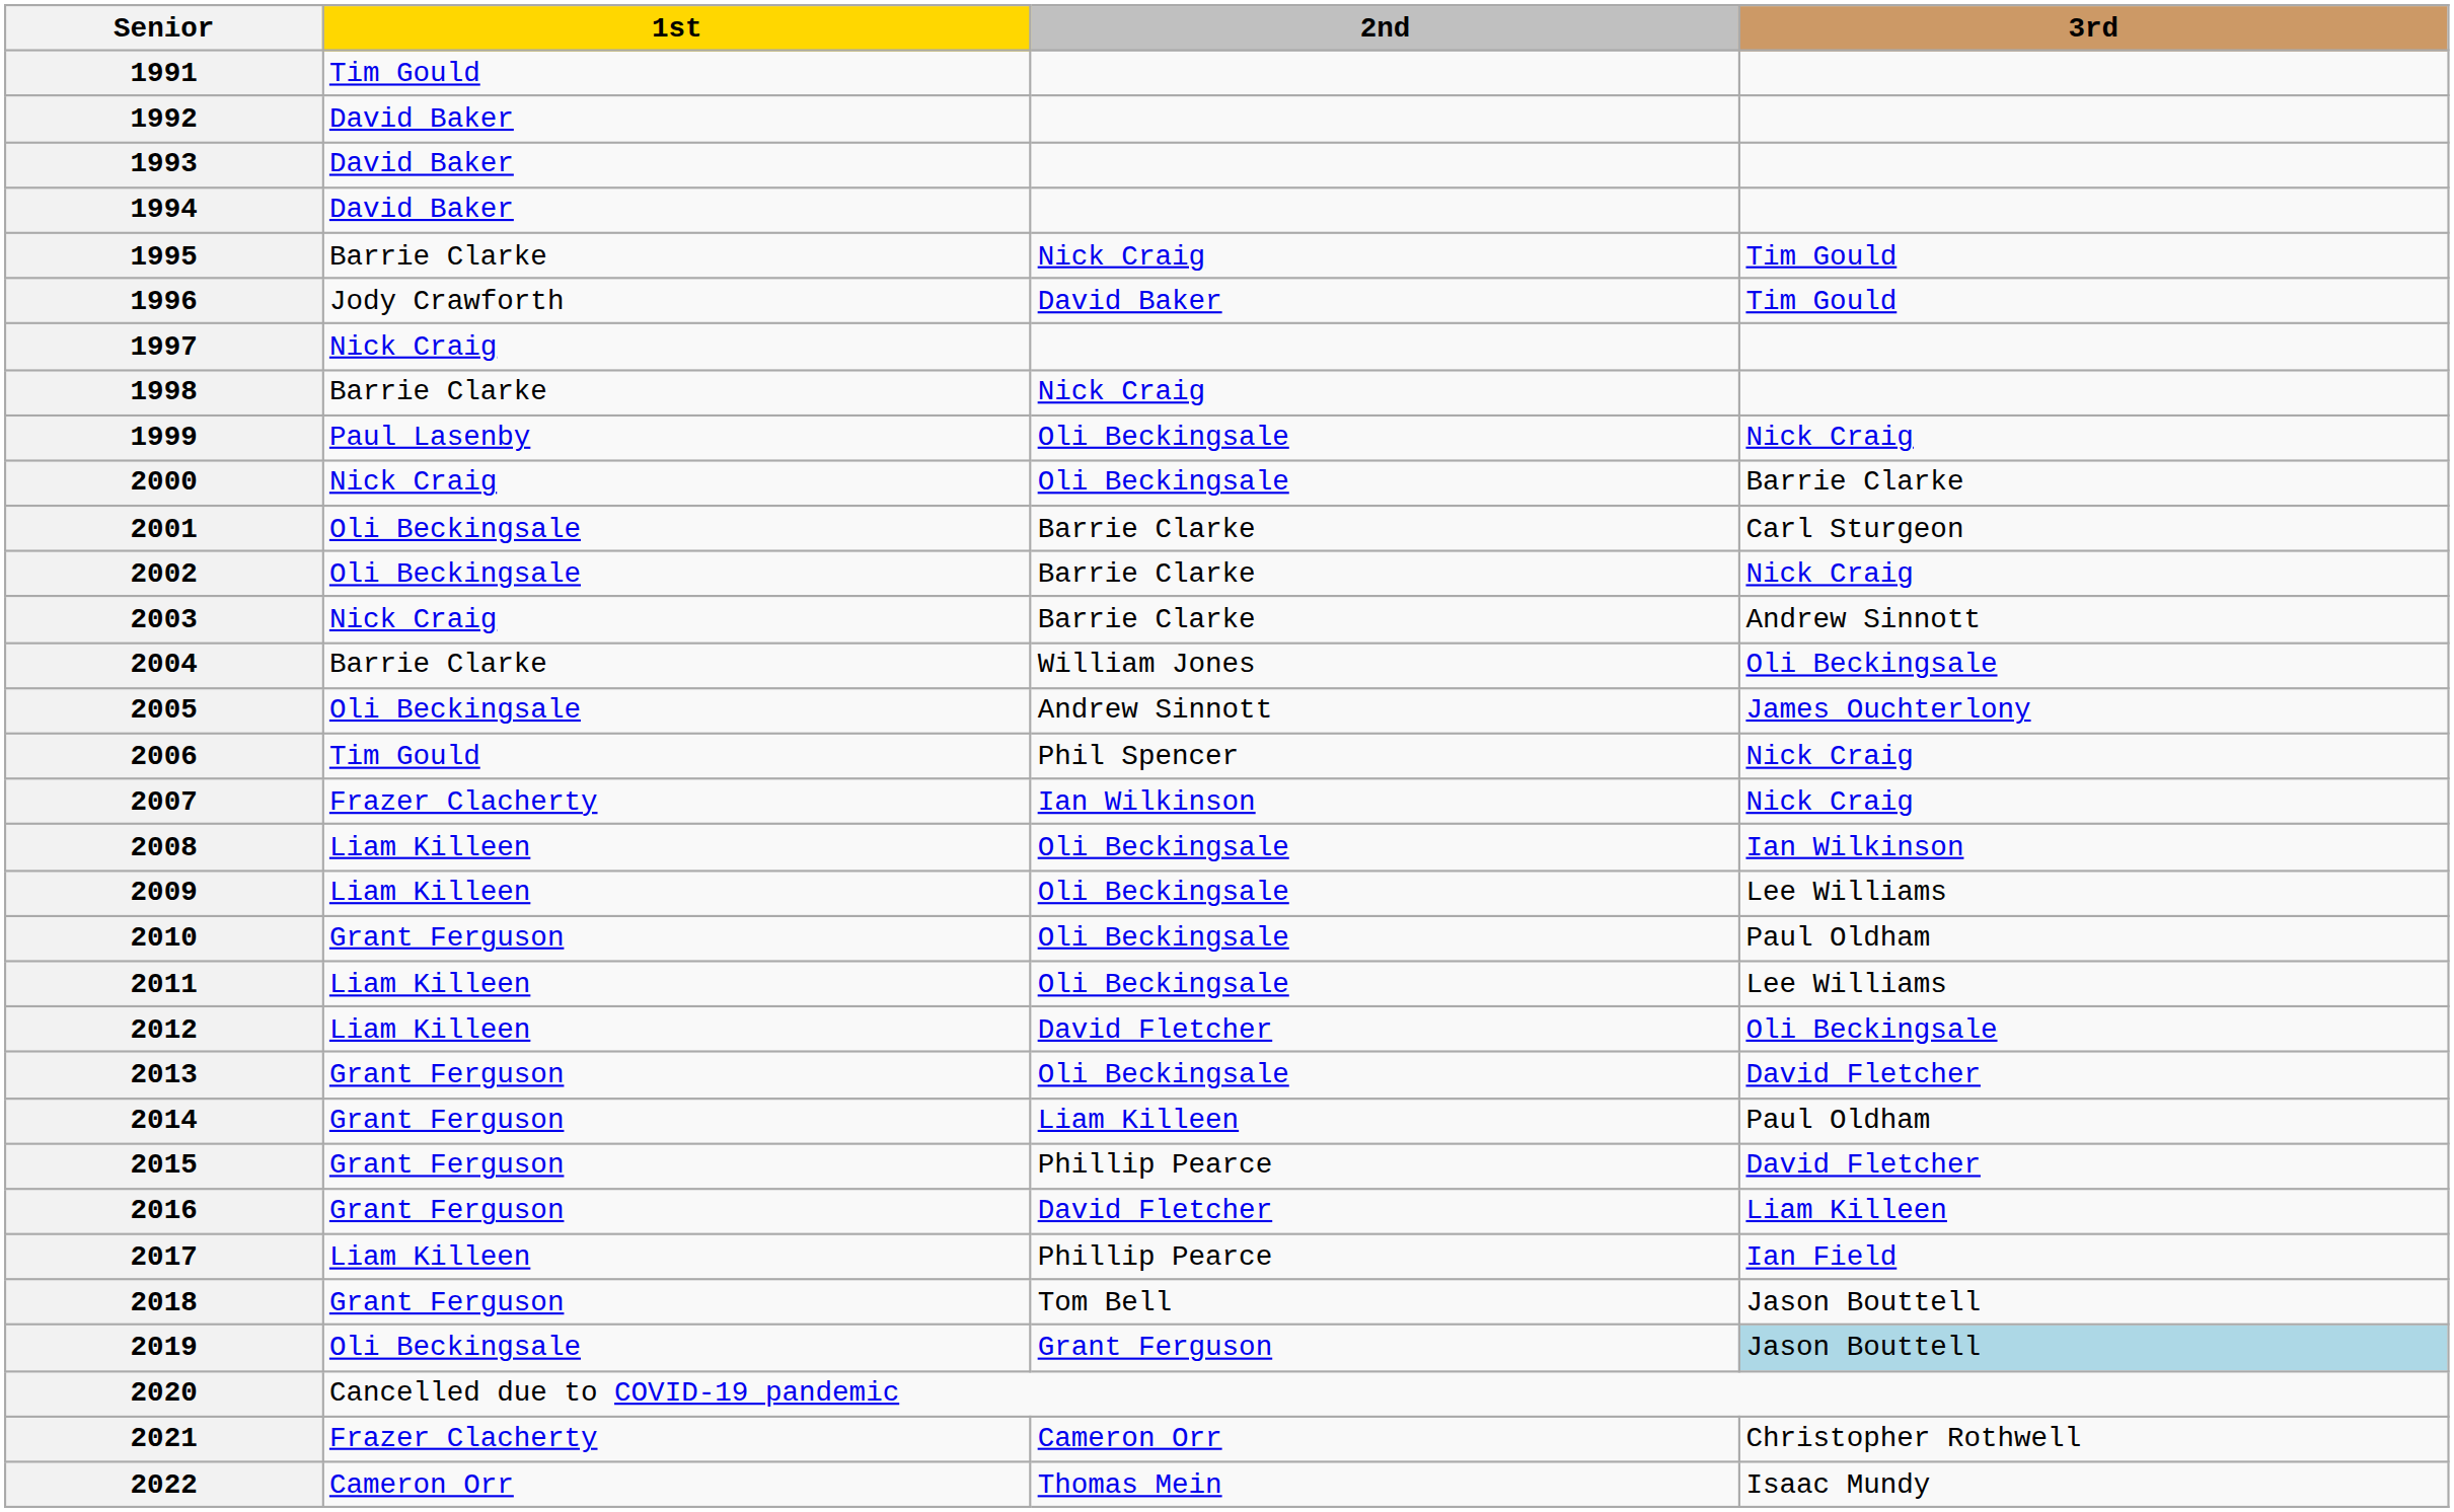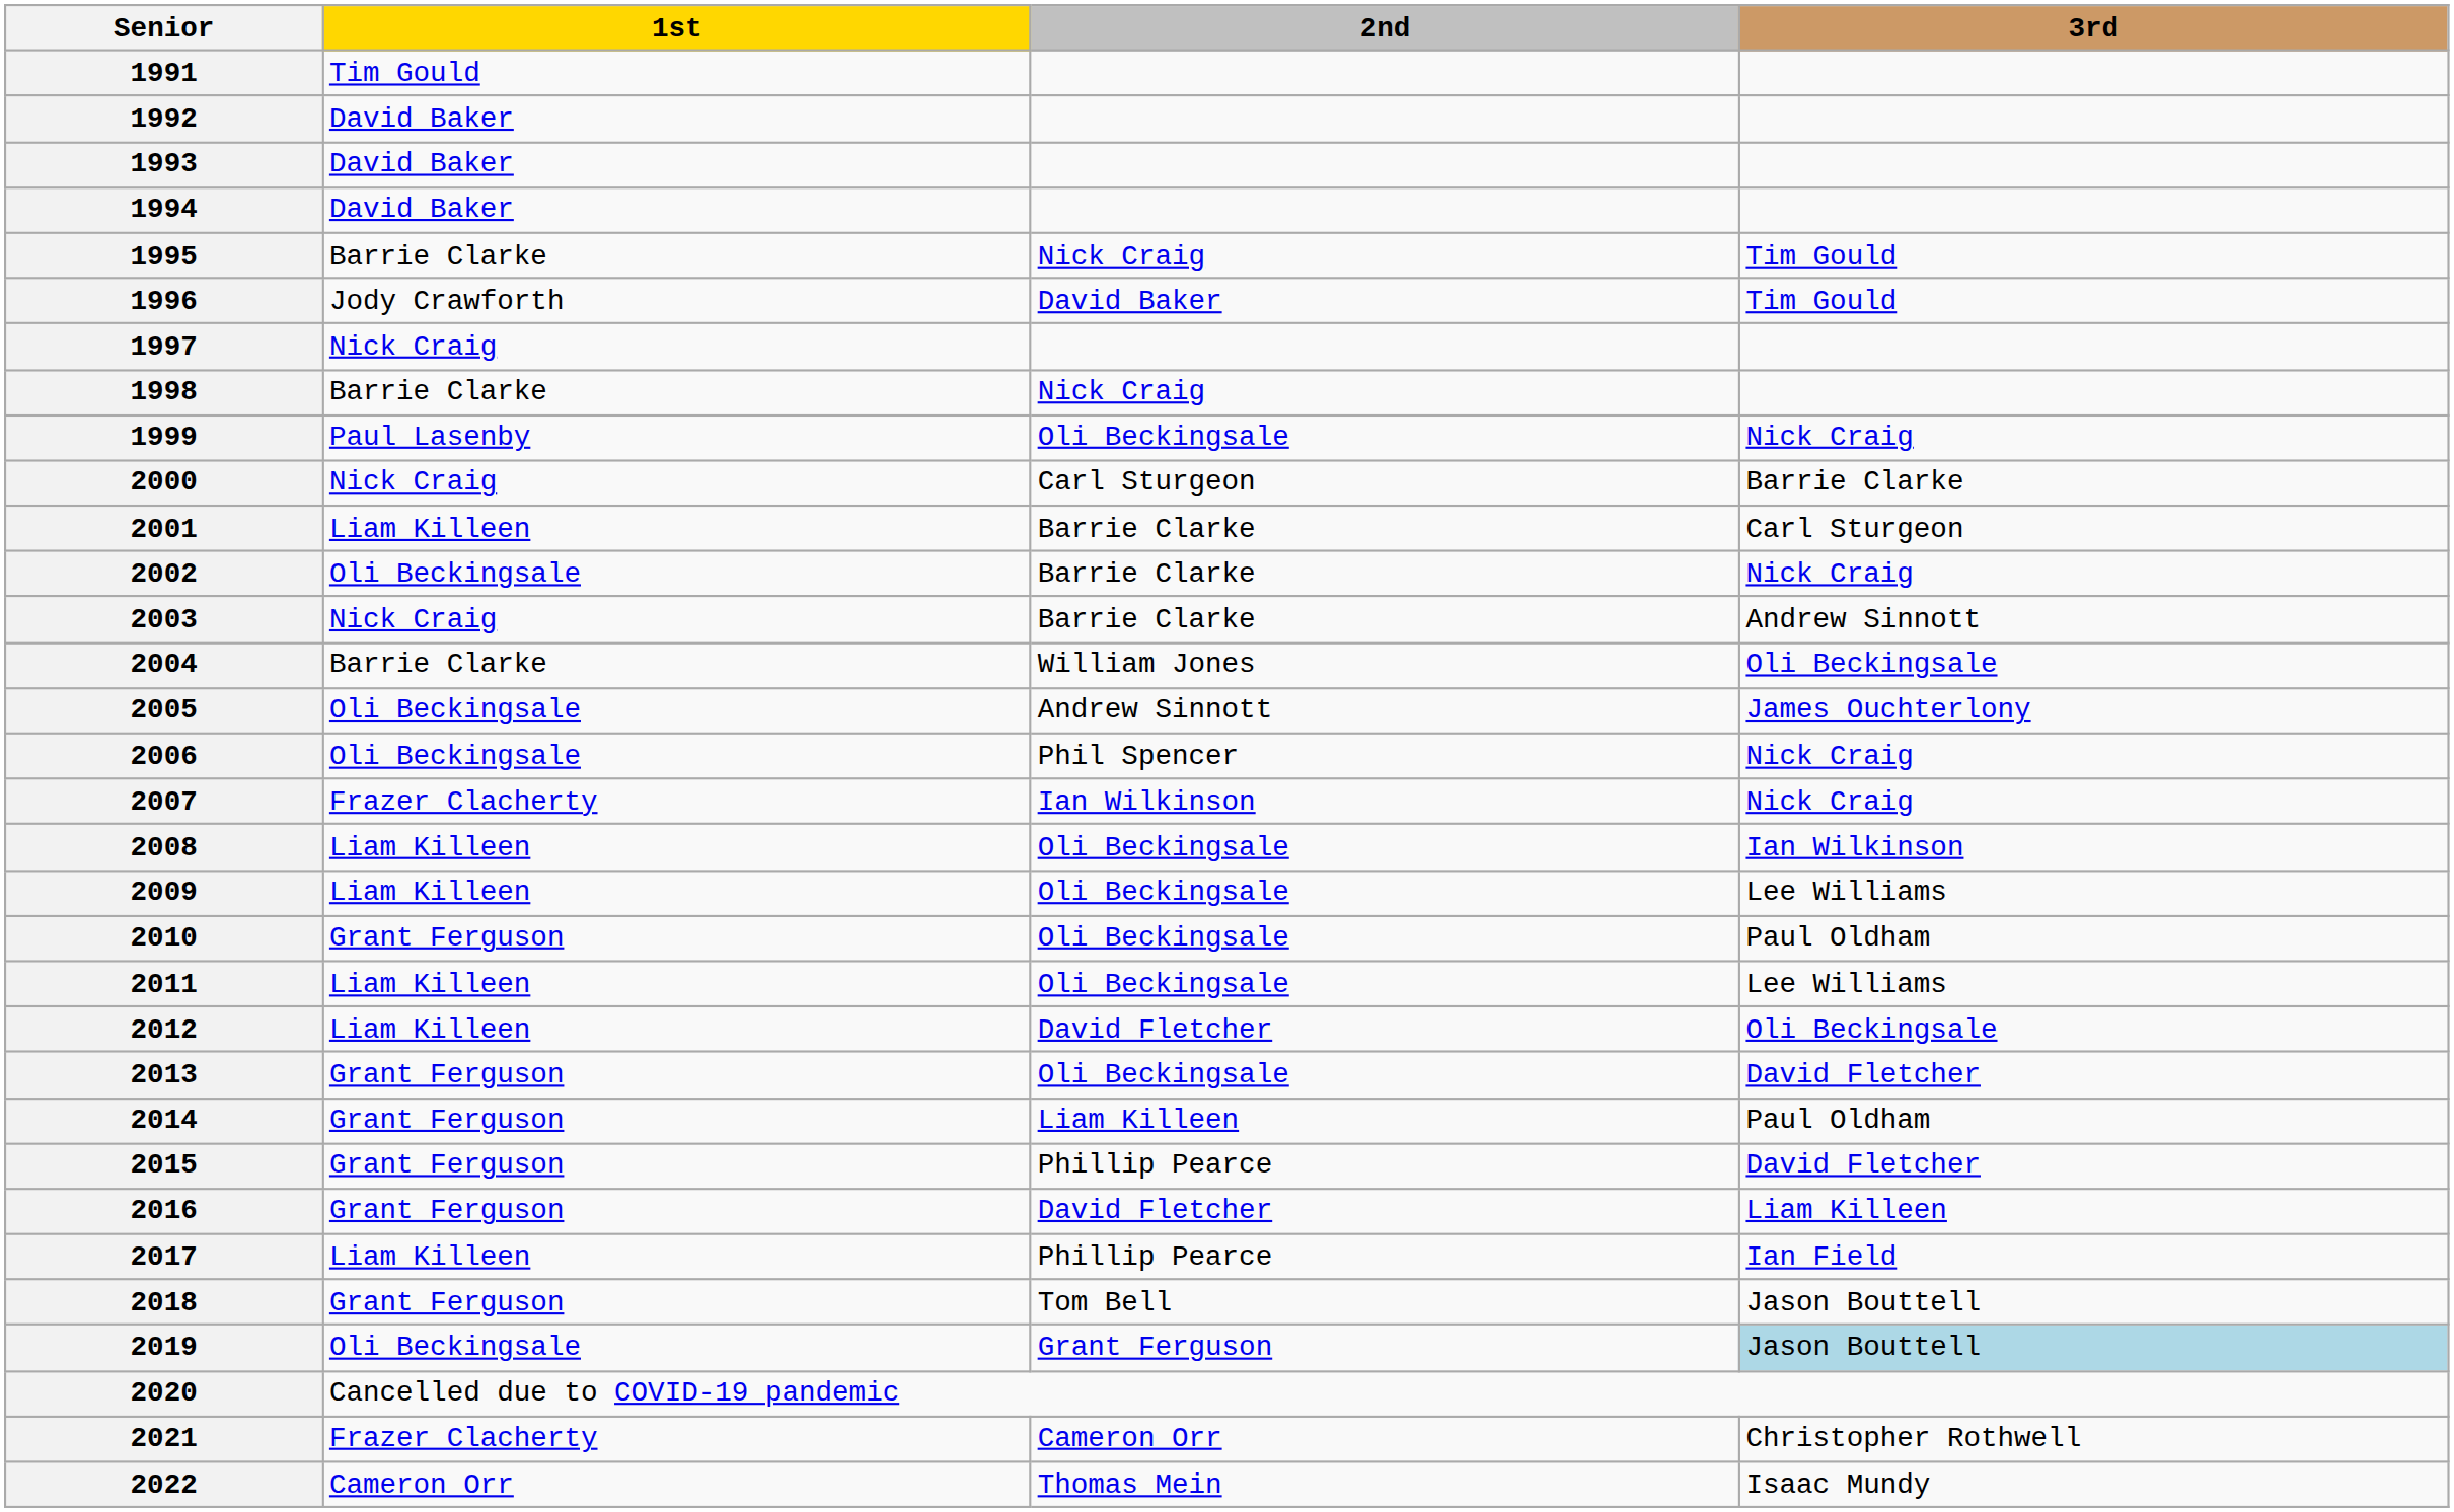 <table class="wikitable" style="width:90%;">
 <tr>
 <th>Senior</th>
 <th style="width:29%; background:gold;">1st</th>
 <th style="width:29%; background:silver;">2nd</th>
 <th style="width:29%; background:#c96;">3rd</th>
 </tr>
 <tr>
 <th>1991</th>
 <td><a href='#'>Tim Gould</a></td>
 <td></td>
 <td></td>
 </tr>
 <tr>
 <th>1992</th>
 <td><a href='#'>David Baker</a></td>
 <td></td>
 <td></td>
 </tr>
 <tr>
 <th>1993</th>
 <td><a href='#'>David Baker</a></td>
 <td></td>
 <td></td>
 </tr>
 <tr>
 <th>1994</th>
 <td><a href='#'>David Baker</a></td>
 <td></td>
 <td></td>
 </tr>
 <tr>
 <th>1995</th>
 <td>Barrie Clarke</td>
 <td><a href='#'>Nick Craig</a></td>
 <td><a href='#'>Tim Gould</a></td>
 </tr>
 <tr>
 <th>1996</th>
 <td>Jody Crawforth</td>
 <td><a href='#'>David Baker</a></td>
 <td><a href='#'>Tim Gould</a></td>
 </tr>
 <tr>
 <th>1997</th>
 <td><a href='#'>Nick Craig</a></td>
 <td></td>
 <td></td>
 </tr>
 <tr>
 <th>1998</th>
 <td>Barrie Clarke</td>
 <td><a href='#'>Nick Craig</a></td>
 <td></td>
 </tr>
 <tr>
 <th>1999</th>
 <td><a href='#'>Paul Lasenby</a></td>
 <td><a href='#'>Oli Beckingsale</a></td>
 <td><a href='#'>Nick Craig</a></td>
 </tr>
 <tr>
 <th>2000</th>
 <td><a href='#'>Nick Craig</a></td>
-<td><a href='#'>Oli Beckingsale</a></td>
+<td>Carl Sturgeon</td>
 <td>Barrie Clarke</td>
 </tr>
 <tr>
 <th>2001</th>
-<td><a href='#'>Oli Beckingsale</a></td>
+<td><a href='#'>Liam Killeen</a></td>
 <td>Barrie Clarke</td>
 <td>Carl Sturgeon</td>
 </tr>
 <tr>
 <th>2002</th>
 <td><a href='#'>Oli Beckingsale</a></td>
 <td>Barrie Clarke</td>
 <td><a href='#'>Nick Craig</a></td>
 </tr>
 <tr>
 <th>2003</th>
 <td><a href='#'>Nick Craig</a></td>
 <td>Barrie Clarke</td>
 <td>Andrew Sinnott</td>
 </tr>
 <tr>
 <th>2004</th>
 <td>Barrie Clarke</td>
 <td>William Jones</td>
 <td><a href='#'>Oli Beckingsale</a></td>
 </tr>
 <tr>
 <th>2005</th>
 <td><a href='#'>Oli Beckingsale</a></td>
 <td>Andrew Sinnott</td>
 <td><a href='#'>James Ouchterlony</a></td>
 </tr>
 <tr>
 <th>2006</th>
-<td><a href='#'>Tim Gould</a></td>
+<td><a href='#'>Oli Beckingsale</a></td>
 <td>Phil Spencer</td>
 <td><a href='#'>Nick Craig</a></td>
 </tr>
 <tr>
 <th>2007</th>
 <td><a href='#'>Frazer Clacherty</a></td>
 <td><a href='#'>Ian Wilkinson</a></td>
 <td><a href='#'>Nick Craig</a></td>
 </tr>
 <tr>
 <th>2008</th>
 <td><a href='#'>Liam Killeen</a></td>
 <td><a href='#'>Oli Beckingsale</a></td>
 <td><a href='#'>Ian Wilkinson</a></td>
 </tr>
 <tr>
 <th>2009</th>
 <td><a href='#'>Liam Killeen</a></td>
 <td><a href='#'>Oli Beckingsale</a></td>
 <td>Lee Williams</td>
 </tr>
 <tr>
 <th>2010</th>
 <td><a href='#'>Grant Ferguson</a></td>
 <td><a href='#'>Oli Beckingsale</a></td>
 <td>Paul Oldham</td>
 </tr>
 <tr>
 <th>2011</th>
 <td><a href='#'>Liam Killeen</a></td>
 <td><a href='#'>Oli Beckingsale</a></td>
 <td>Lee Williams</td>
 </tr>
 <tr>
 <th>2012</th>
 <td><a href='#'>Liam Killeen</a></td>
 <td><a href='#'>David Fletcher</a></td>
 <td><a href='#'>Oli Beckingsale</a></td>
 </tr>
 <tr>
 <th>2013</th>
 <td><a href='#'>Grant Ferguson</a></td>
 <td><a href='#'>Oli Beckingsale</a></td>
 <td><a href='#'>David Fletcher</a></td>
 </tr>
 <tr>
 <th>2014</th>
 <td><a href='#'>Grant Ferguson</a></td>
 <td><a href='#'>Liam Killeen</a></td>
 <td>Paul Oldham</td>
 </tr>
 <tr>
 <th>2015 </th>
 <td><a href='#'>Grant Ferguson</a></td>
 <td>Phillip Pearce</td>
 <td><a href='#'>David Fletcher</a></td>
 </tr>
 <tr>
 <th>2016</th>
 <td><a href='#'>Grant Ferguson</a></td>
 <td><a href='#'>David Fletcher</a></td>
 <td><a href='#'>Liam Killeen</a></td>
 </tr>
 <tr>
 <th>2017</th>
 <td><a href='#'>Liam Killeen</a></td>
 <td>Phillip Pearce</td>
 <td><a href='#'>Ian Field</a></td>
 </tr>
 <tr>
 <th>2018</th>
 <td><a href='#'>Grant Ferguson</a></td>
 <td>Tom Bell</td>
 <td>Jason Bouttell</td>
 </tr>
 <tr>
 <th>2019</th>
 <td><a href='#'>Oli Beckingsale</a></td>
 <td><a href='#'>Grant Ferguson</a></td>
 <td style="background: lightblue;">Jason Bouttell</td>
 </tr>
 <tr>
 <th>2020</th>
 <td colspan=3>Cancelled due to <a href='#'>COVID-19 pandemic</a></td>
 </tr>
 <tr>
 <th>2021</th>
 <td><a href='#'>Frazer Clacherty</a></td>
 <td><a href='#'>Cameron Orr</a></td>
 <td>Christopher Rothwell</td>
 </tr>
 <tr>
 <th>2022</th>
 <td><a href='#'>Cameron Orr</a></td>
 <td><a href='#'>Thomas Mein</a></td>
 <td>Isaac Mundy</td>
 </tr>
 </table>
